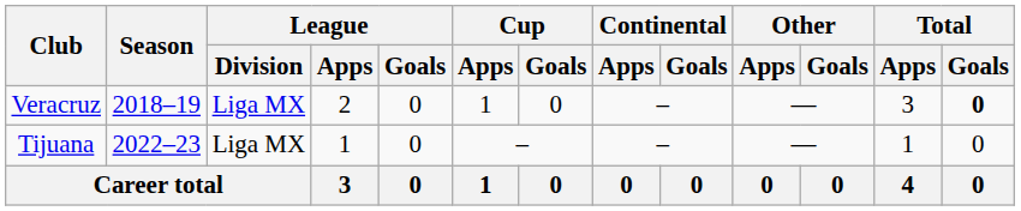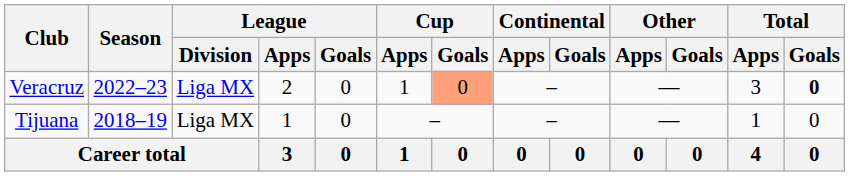 <table class="wikitable" style="text-align: center">
 <tr>
 <th rowspan="2">Club</th>
 <th rowspan="2">Season</th>
 <th colspan="3">League</th>
 <th colspan="2">Cup</th>
 <th colspan="2">Continental</th>
 <th colspan="2">Other</th>
 <th colspan="2">Total</th>
 </tr>
 <tr>
 <th>Division</th>
 <th>Apps</th>
 <th>Goals</th>
 <th>Apps</th>
 <th>Goals</th>
 <th>Apps</th>
 <th>Goals</th>
 <th>Apps</th>
 <th>Goals</th>
 <th>Apps</th>
 <th>Goals</th>
 </tr>
 <tr>
 <td><a href='#'>Veracruz</a></td>
-<td><a href='#'>2018–19</a></td>
+<td><a href='#'>2022–23</a></td>
 <td><a href='#'>Liga MX</a></td>
 <td>2</td>
 <td>0</td>
 <td>1</td>
-<td>0</td>
+<td style="background: lightsalmon;">0</td>
 <td colspan="2">–</td>
 <td colspan="2">—</td>
 <td>3</td>
 <td><strong>0</strong></td>
 </tr>
 <tr>
 <td><a href='#'>Tijuana</a></td>
-<td><a href='#'>2022–23</a></td>
+<td><a href='#'>2018–19</a></td>
 <td>Liga MX</td>
 <td>1</td>
 <td>0</td>
 <td colspan="2">–</td>
 <td colspan="2">–</td>
 <td colspan="2">—</td>
 <td>1</td>
 <td>0</td>
 </tr>
 <tr>
 <th colspan="3">Career total</th>
 <th>3</th>
 <th>0</th>
 <th>1</th>
 <th>0</th>
 <th>0</th>
 <th>0</th>
 <th>0</th>
 <th>0</th>
 <th>4</th>
 <th>0</th>
 </tr>
 </table>
